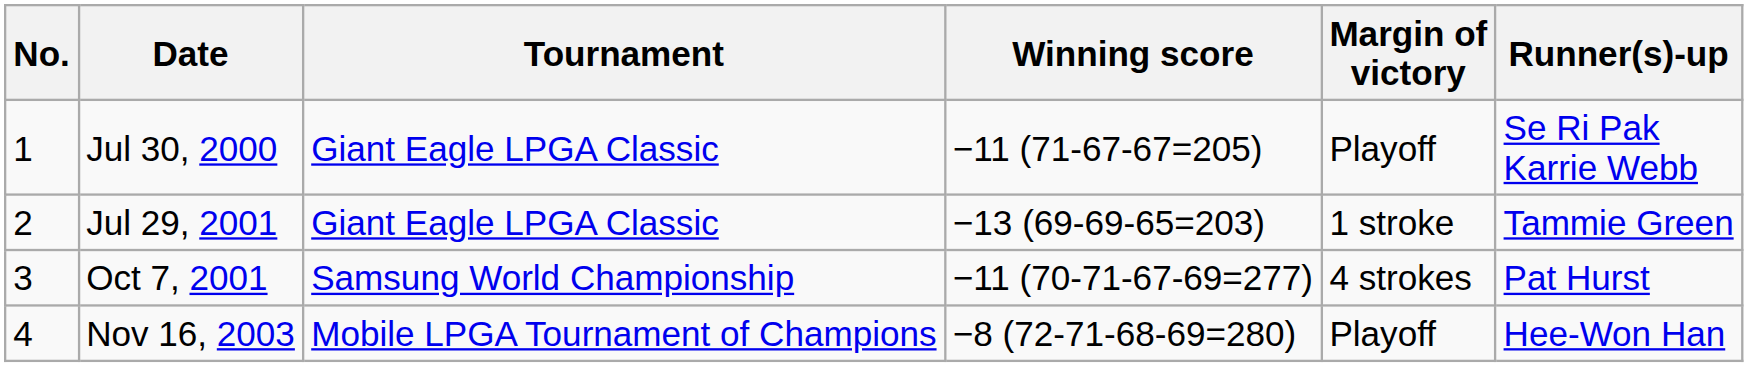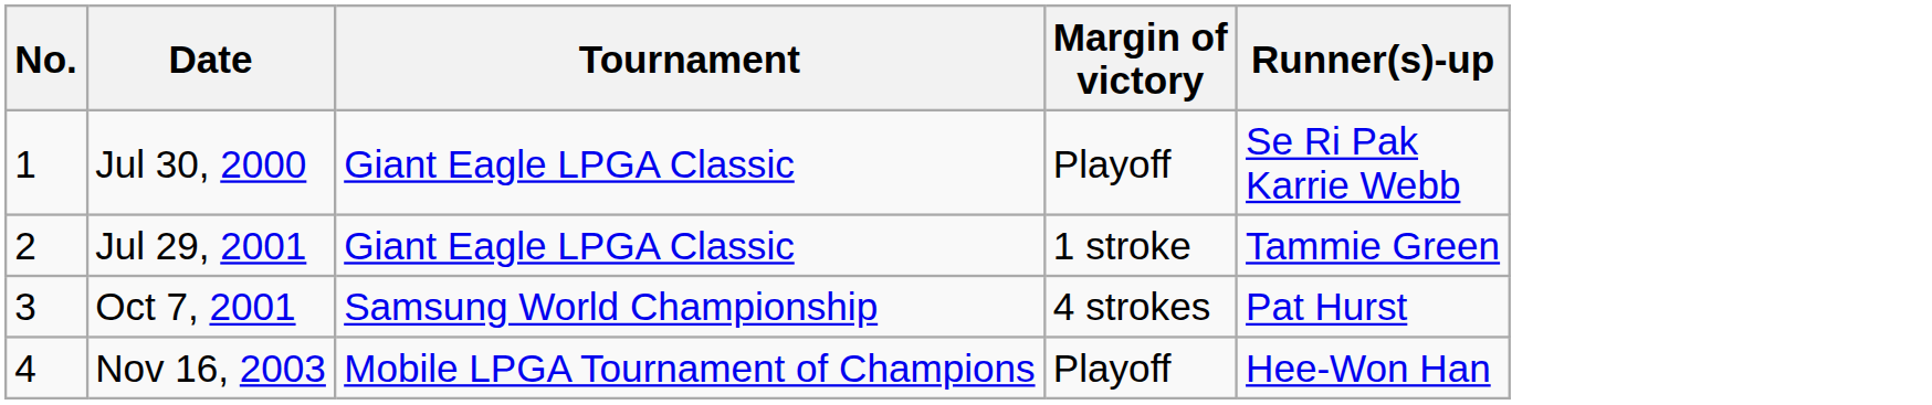 <table class="wikitable" style="font-size:95%;">
 <tr>
 <th>No.</th>
 <th>Date</th>
 <th>Tournament</th>
-<th>Winning score</th>
 <th>Margin of<br>victory</th>
 <th>Runner(s)-up</th>
 </tr>
 <tr>
 <td>1</td>
 <td>Jul 30, <a href='#'>2000</a></td>
 <td><a href='#'>Giant Eagle LPGA Classic</a></td>
-<td>−11 (71-67-67=205)</td>
 <td>Playoff</td>
 <td> <a href='#'>Se Ri Pak</a><br> <a href='#'>Karrie Webb</a></td>
 </tr>
 <tr>
 <td>2</td>
 <td>Jul 29, <a href='#'>2001</a></td>
 <td><a href='#'>Giant Eagle LPGA Classic</a></td>
-<td>−13 (69-69-65=203)</td>
 <td>1 stroke</td>
 <td> <a href='#'>Tammie Green</a></td>
 </tr>
 <tr>
 <td>3</td>
 <td>Oct 7, <a href='#'>2001</a></td>
 <td><a href='#'>Samsung World Championship</a></td>
-<td>−11 (70-71-67-69=277)</td>
 <td>4 strokes</td>
 <td> <a href='#'>Pat Hurst</a></td>
 </tr>
 <tr>
 <td>4</td>
 <td>Nov 16, <a href='#'>2003</a></td>
 <td><a href='#'>Mobile LPGA Tournament of Champions</a></td>
-<td>−8 (72-71-68-69=280)</td>
 <td>Playoff</td>
 <td> <a href='#'>Hee-Won Han</a></td>
 </tr>
 </table>
